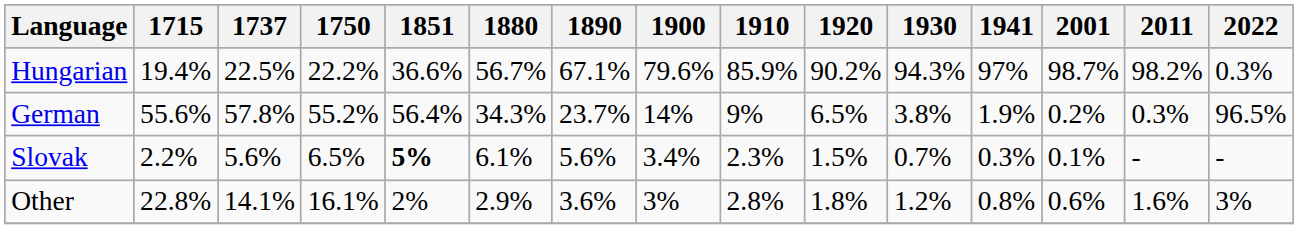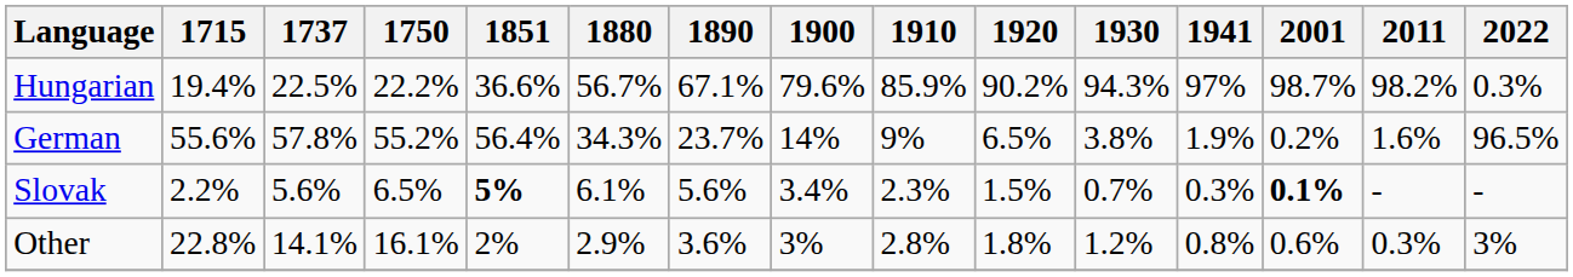 <table class="wikitable">
 <tr>
 <th>Language</th>
 <th>1715</th>
 <th>1737</th>
 <th>1750</th>
 <th>1851</th>
 <th>1880</th>
 <th>1890</th>
 <th>1900</th>
 <th>1910</th>
 <th>1920</th>
 <th>1930</th>
 <th>1941</th>
 <th>2001</th>
 <th>2011</th>
 <th>2022</th>
 </tr>
 <tr>
 <td><a href='#'>Hungarian</a></td>
 <td>19.4%</td>
 <td>22.5%</td>
 <td>22.2%</td>
 <td>36.6%</td>
 <td>56.7%</td>
 <td>67.1%</td>
 <td>79.6%</td>
 <td>85.9%</td>
 <td>90.2%</td>
 <td>94.3%</td>
 <td>97%</td>
 <td>98.7%</td>
 <td>98.2%</td>
 <td>0.3%</td>
 </tr>
 <tr>
 <td><a href='#'>German</a></td>
 <td>55.6%</td>
 <td>57.8%</td>
 <td>55.2%</td>
 <td>56.4%</td>
 <td>34.3%</td>
 <td>23.7%</td>
 <td>14%</td>
 <td>9%</td>
 <td>6.5%</td>
 <td>3.8%</td>
 <td>1.9%</td>
 <td>0.2%</td>
-<td>0.3%</td>
+<td>1.6%</td>
 <td>96.5%</td>
 </tr>
 <tr>
 <td><a href='#'>Slovak</a></td>
 <td>2.2%</td>
 <td>5.6%</td>
 <td>6.5%</td>
 <td><strong>5%</strong></td>
 <td>6.1%</td>
 <td>5.6%</td>
 <td>3.4%</td>
 <td>2.3%</td>
 <td>1.5%</td>
 <td>0.7%</td>
 <td>0.3%</td>
-<td>0.1%</td>
+<td><strong>0.1%</strong></td>
 <td>-</td>
 <td>-</td>
 </tr>
 <tr>
 <td>Other</td>
 <td>22.8%</td>
 <td>14.1%</td>
 <td>16.1%</td>
 <td>2%</td>
 <td>2.9%</td>
 <td>3.6%</td>
 <td>3%</td>
 <td>2.8%</td>
 <td>1.8%</td>
 <td>1.2%</td>
 <td>0.8%</td>
 <td>0.6%</td>
-<td>1.6%</td>
+<td>0.3%</td>
 <td>3%</td>
 </tr>
 <tr>
 </tr>
 </table>
